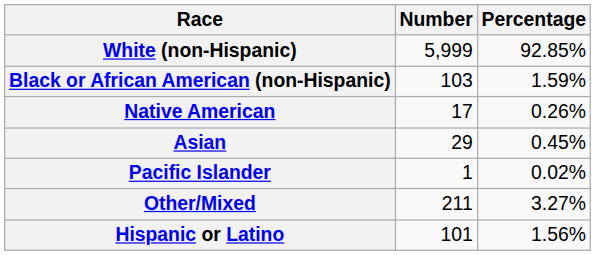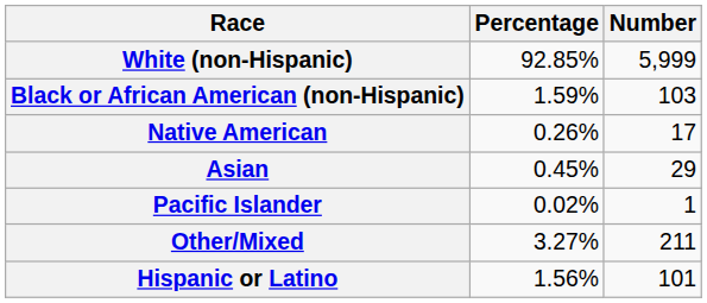 <table class="wikitable" style="text-align:right">
 <tr>
 <th scope="col">Race</th>
+<th scope="col">Percentage</th>
 <th scope="col">Number</th>
-<th scope="col">Percentage</th>
 </tr>
 <tr>
 <th scope="row"><a href='#'>White</a> (non-Hispanic)</th>
+<td>92.85%</td>
 <td>5,999</td>
-<td>92.85%</td>
 </tr>
 <tr>
 <th scope="row"><a href='#'>Black or African American</a> (non-Hispanic)</th>
+<td>1.59%</td>
 <td>103</td>
-<td>1.59%</td>
 </tr>
 <tr>
 <th scope="row"><a href='#'>Native American</a></th>
+<td>0.26%</td>
 <td>17</td>
-<td>0.26%</td>
 </tr>
 <tr>
 <th scope="row"><a href='#'>Asian</a></th>
+<td>0.45%</td>
 <td>29</td>
-<td>0.45%</td>
 </tr>
 <tr>
 <th scope="row"><a href='#'>Pacific Islander</a></th>
+<td>0.02%</td>
 <td>1</td>
-<td>0.02%</td>
 </tr>
 <tr>
 <th scope="row"><a href='#'>Other/Mixed</a></th>
+<td>3.27%</td>
 <td>211</td>
-<td>3.27%</td>
 </tr>
 <tr>
 <th scope="row"><a href='#'>Hispanic</a> or <a href='#'>Latino</a></th>
+<td>1.56%</td>
 <td>101</td>
-<td>1.56%</td>
 </tr>
 </table>
